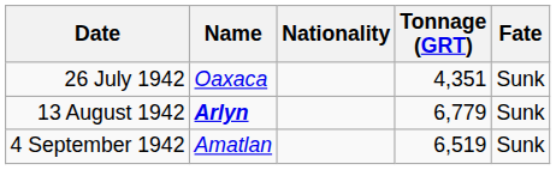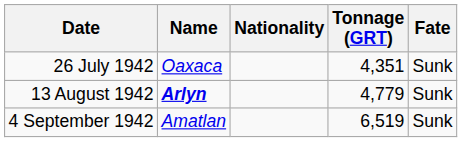 <table class="wikitable sortable">
 <tr>
 <th>Date</th>
 <th>Name</th>
 <th>Nationality</th>
 <th>Tonnage<br>(<a href='#'>GRT</a>)</th>
 <th>Fate</th>
 </tr>
 <tr>
 <td align="right">26 July 1942</td>
 <td align="left"><a href='#'><em>Oaxaca</em></a></td>
 <td align="left"></td>
 <td align="right">4,351</td>
 <td align="left">Sunk</td>
 </tr>
 <tr>
 <td align="right">13 August 1942</td>
 <td align="left"><strong><a href='#'><em>Arlyn</em></a></strong></td>
 <td align="left"></td>
-<td align="right">6,779</td>
+<td align="right">4,779</td>
 <td align="left">Sunk</td>
 </tr>
 <tr>
 <td align="right">4 September 1942</td>
 <td align="left"><a href='#'><em>Amatlan</em></a></td>
 <td align="left"></td>
 <td align="right">6,519</td>
 <td align="left">Sunk</td>
 </tr>
 </table>
